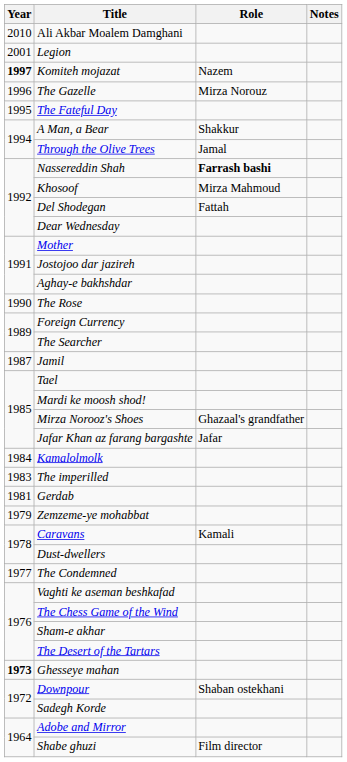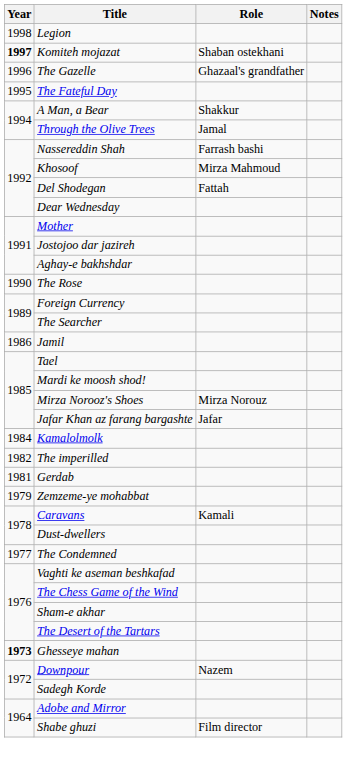 <table class="wikitable sortable">
 <tr>
 <th>Year</th>
 <th>Title</th>
 <th>Role</th>
 <th class="unsortable">Notes</th>
 </tr>
 <tr>
-<td>2010</td>
-<td>Ali Akbar Moalem Damghani</td>
-<td></td>
-<td></td>
-</tr>
-<tr>
-<td>2001</td>
+<td>1998</td>
 <td><em>Legion</em></td>
 <td></td>
 <td></td>
 </tr>
 <tr>
 <td><strong>1997</strong></td>
 <td><em>Komiteh mojazat</em></td>
-<td>Nazem</td>
+<td>Shaban ostekhani</td>
 <td></td>
 </tr>
 <tr>
 <td>1996</td>
 <td><em>The Gazelle</em></td>
-<td>Mirza Norouz</td>
+<td>Ghazaal's grandfather</td>
 <td></td>
 </tr>
 <tr>
 <td>1995</td>
 <td><em><a href='#'>The Fateful Day</a></em></td>
 <td></td>
 <td></td>
 </tr>
 <tr>
 <td rowspan="2">1994</td>
 <td><em>A Man, a Bear</em></td>
 <td>Shakkur</td>
 <td></td>
 </tr>
 <tr>
 <td><em><a href='#'>Through the Olive Trees</a></em></td>
 <td>Jamal</td>
 <td></td>
 </tr>
 <tr>
 <td rowspan="4">1992</td>
 <td><em>Nassereddin Shah</em></td>
-<td><strong>Farrash bashi</strong></td>
+<td>Farrash bashi</td>
 <td></td>
 </tr>
 <tr>
 <td><em>Khosoof</em></td>
 <td>Mirza Mahmoud</td>
 <td></td>
 </tr>
 <tr>
 <td><em>Del Shodegan</em></td>
 <td>Fattah</td>
 <td></td>
 </tr>
 <tr>
 <td><em>Dear Wednesday</em></td>
 <td></td>
 <td></td>
 </tr>
 <tr>
 <td rowspan="3">1991</td>
 <td><em><a href='#'>Mother</a></em></td>
 <td></td>
 <td></td>
 </tr>
 <tr>
 <td><em>Jostojoo dar jazireh</em></td>
 <td></td>
 <td></td>
 </tr>
 <tr>
 <td><em>Aghay-e bakhshdar</em></td>
 <td></td>
 <td></td>
 </tr>
 <tr>
 <td>1990</td>
 <td><em>The Rose</em></td>
 <td></td>
 <td></td>
 </tr>
 <tr>
 <td rowspan="2">1989</td>
 <td><em>Foreign Currency</em></td>
 <td></td>
 <td></td>
 </tr>
 <tr>
 <td><em>The Searcher</em></td>
 <td></td>
 <td></td>
 </tr>
 <tr>
-<td>1987</td>
+<td>1986</td>
 <td><em>Jamil</em></td>
 <td></td>
 <td></td>
 </tr>
 <tr>
 <td rowspan="4">1985</td>
 <td><em>Tael</em></td>
 <td></td>
 <td></td>
 </tr>
 <tr>
 <td><em>Mardi ke moosh shod!</em></td>
 <td></td>
 <td></td>
 </tr>
 <tr>
 <td><em>Mirza Norooz's Shoes</em></td>
-<td>Ghazaal's grandfather</td>
+<td>Mirza Norouz</td>
 <td></td>
 </tr>
 <tr>
 <td><em>Jafar Khan az farang bargashte</em></td>
 <td>Jafar</td>
 <td></td>
 </tr>
 <tr>
 <td>1984</td>
 <td><em><a href='#'>Kamalolmolk</a></em></td>
 <td></td>
 <td></td>
 </tr>
 <tr>
-<td>1983</td>
+<td>1982</td>
 <td><em>The imperilled</em></td>
 <td></td>
 <td></td>
 </tr>
 <tr>
 <td>1981</td>
 <td><em>Gerdab</em></td>
 <td></td>
 <td></td>
 </tr>
 <tr>
 <td>1979</td>
 <td><em>Zemzeme-ye mohabbat</em></td>
 <td></td>
 <td></td>
 </tr>
 <tr>
 <td rowspan="2">1978</td>
 <td><em><a href='#'>Caravans</a></em></td>
 <td>Kamali</td>
 <td></td>
 </tr>
 <tr>
 <td><em>Dust-dwellers</em></td>
 <td></td>
 <td></td>
 </tr>
 <tr>
 <td>1977</td>
 <td><em>The Condemned</em></td>
 <td></td>
 <td></td>
 </tr>
 <tr>
 <td rowspan="4">1976</td>
 <td><em>Vaghti ke aseman beshkafad</em></td>
 <td></td>
 <td></td>
 </tr>
 <tr>
 <td><em><a href='#'>The Chess Game of the Wind</a></em></td>
 <td></td>
 <td></td>
 </tr>
 <tr>
 <td><em>Sham-e akhar</em></td>
 <td></td>
 <td></td>
 </tr>
 <tr>
 <td><em><a href='#'>The Desert of the Tartars</a></em></td>
 <td></td>
 <td></td>
 </tr>
 <tr>
 <td><strong>1973</strong></td>
 <td><em>Ghesseye mahan</em></td>
 <td></td>
 <td></td>
 </tr>
 <tr>
 <td rowspan="2">1972</td>
 <td><em><a href='#'>Downpour</a></em></td>
-<td>Shaban ostekhani</td>
+<td>Nazem</td>
 <td></td>
 </tr>
 <tr>
 <td><em>Sadegh Korde</em></td>
 <td></td>
 <td></td>
 </tr>
 <tr>
 <td rowspan="2">1964</td>
 <td><em><a href='#'>Adobe and Mirror</a></em></td>
 <td></td>
 <td></td>
 </tr>
 <tr>
 <td><em>Shabe ghuzi </em></td>
 <td>Film director</td>
 <td></td>
 </tr>
 </table>
